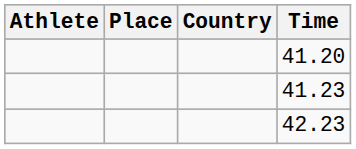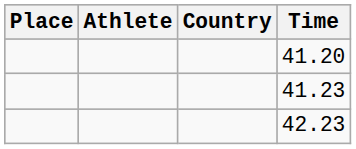 <table class="wikitable">
 <tr>
+<th>Place</th>
 <th>Athlete</th>
-<th>Place</th>
 <th>Country</th>
 <th>Time</th>
 </tr>
 <tr>
+<td align=center></td>
 <td></td>
-<td align=center></td>
 <td></td>
 <td>41.20</td>
 </tr>
 <tr>
+<td align=center></td>
 <td></td>
-<td align=center></td>
 <td></td>
 <td>41.23</td>
 </tr>
 <tr>
+<td align=center></td>
 <td></td>
-<td align=center></td>
 <td></td>
 <td>42.23</td>
 </tr>
 </table>
